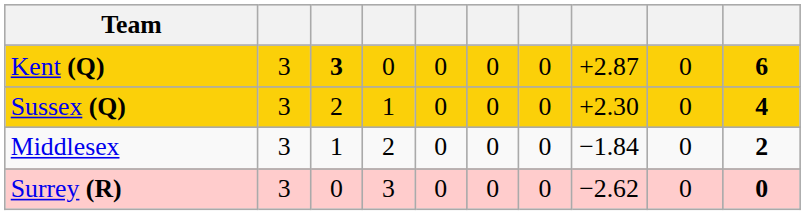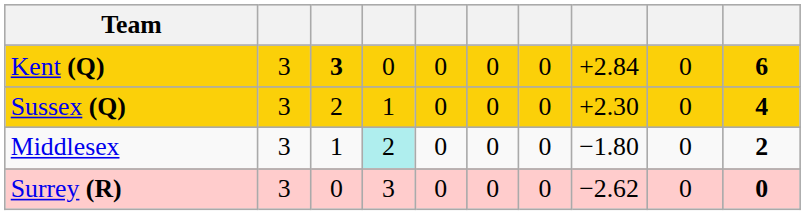 <table class="wikitable" style="text-align:center">
 <tr>
 <th width="150">Team</th>
 <th width="25"></th>
 <th width="25"></th>
 <th width="25"></th>
 <th width="25"></th>
 <th width="25"></th>
 <th width="25"></th>
 <th width="40"></th>
 <th width="40"></th>
 <th width="40"></th>
 </tr>
 <tr style="background:#fbd009">
 <td style="text-align:left"><a href='#'>Kent</a> <strong>(Q)</strong></td>
 <td>3</td>
 <td><strong>3</strong></td>
 <td>0</td>
 <td>0</td>
 <td>0</td>
 <td>0</td>
-<td>+2.87</td>
+<td>+2.84</td>
 <td>0</td>
 <td><strong>6</strong></td>
 </tr>
 <tr style="background:#fbd009">
 <td style="text-align:left"><a href='#'>Sussex</a> <strong>(Q)</strong></td>
 <td>3</td>
 <td>2</td>
 <td>1</td>
 <td>0</td>
 <td>0</td>
 <td>0</td>
 <td>+2.30</td>
 <td>0</td>
 <td><strong>4</strong></td>
 </tr>
 <tr>
 <td style="text-align:left"><a href='#'>Middlesex</a></td>
 <td>3</td>
 <td>1</td>
-<td>2</td>
+<td style="background: paleturquoise;">2</td>
 <td>0</td>
 <td>0</td>
 <td>0</td>
-<td>−1.84</td>
+<td>−1.80</td>
 <td>0</td>
 <td><strong>2</strong></td>
 </tr>
 <tr style="background:#ffcccc">
 <td style="text-align:left"><a href='#'>Surrey</a> <strong>(R)</strong></td>
 <td>3</td>
 <td>0</td>
 <td>3</td>
 <td>0</td>
 <td>0</td>
 <td>0</td>
 <td>−2.62</td>
 <td>0</td>
 <td><strong>0</strong></td>
 </tr>
 </table>
